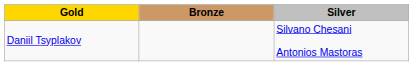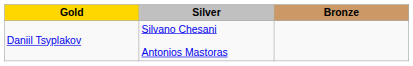 <table class="wikitable" style="text-align:left">
 <tr align="center">
 <td width=200 bgcolor=gold><strong>Gold</strong></td>
+<td width=200 bgcolor=silver><strong>Silver</strong></td>
 <td width=200 bgcolor=CC9966><strong>Bronze</strong></td>
-<td width=200 bgcolor=silver><strong>Silver</strong></td>
 </tr>
 <tr>
 <td><a href='#'>Daniil Tsyplakov</a><br><em></em></td>
+<td><a href='#'>Silvano Chesani</a><br><em></em><br><a href='#'>Antonios Mastoras</a><br><em></em></td>
 <td></td>
-<td><a href='#'>Silvano Chesani</a><br><em></em><br><a href='#'>Antonios Mastoras</a><br><em></em></td>
 </tr>
 </table>
